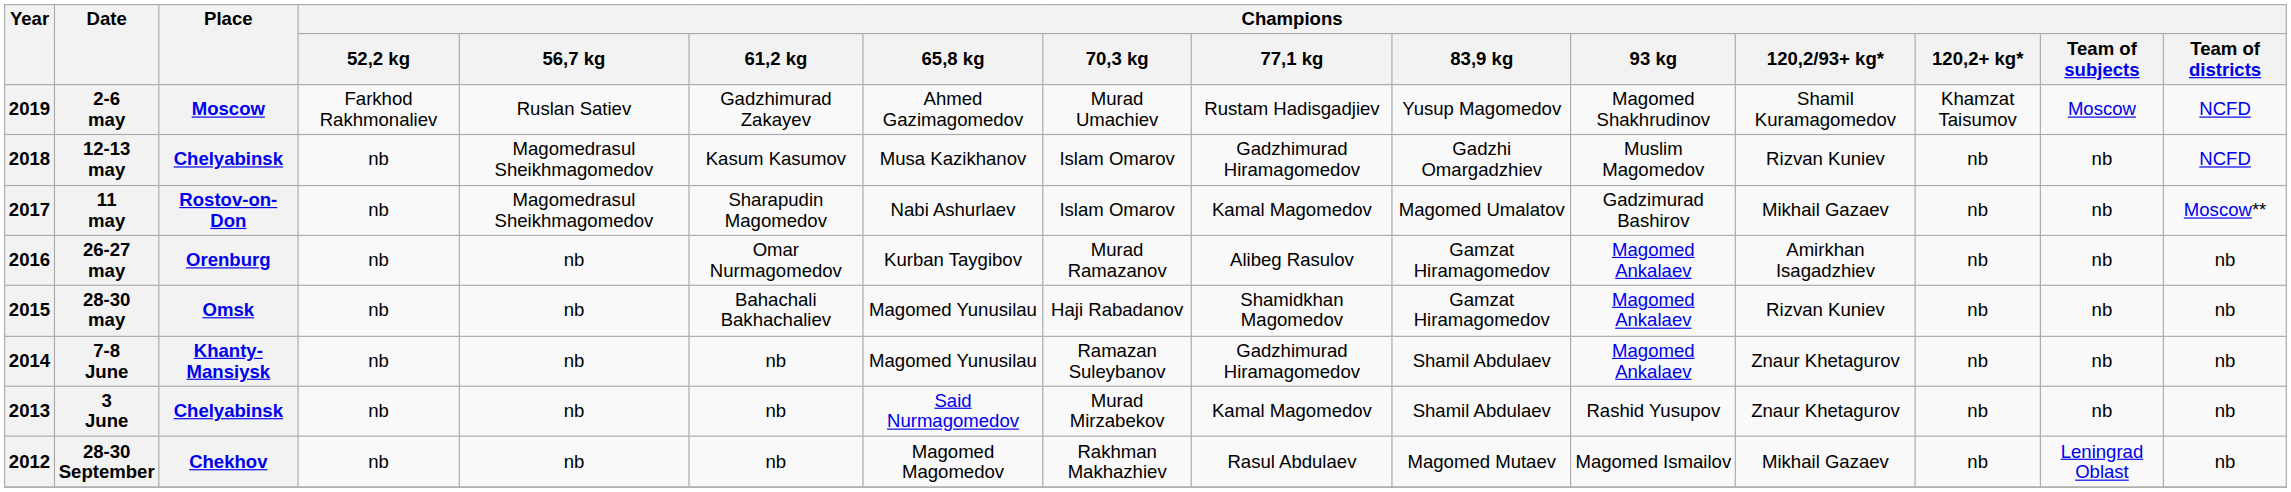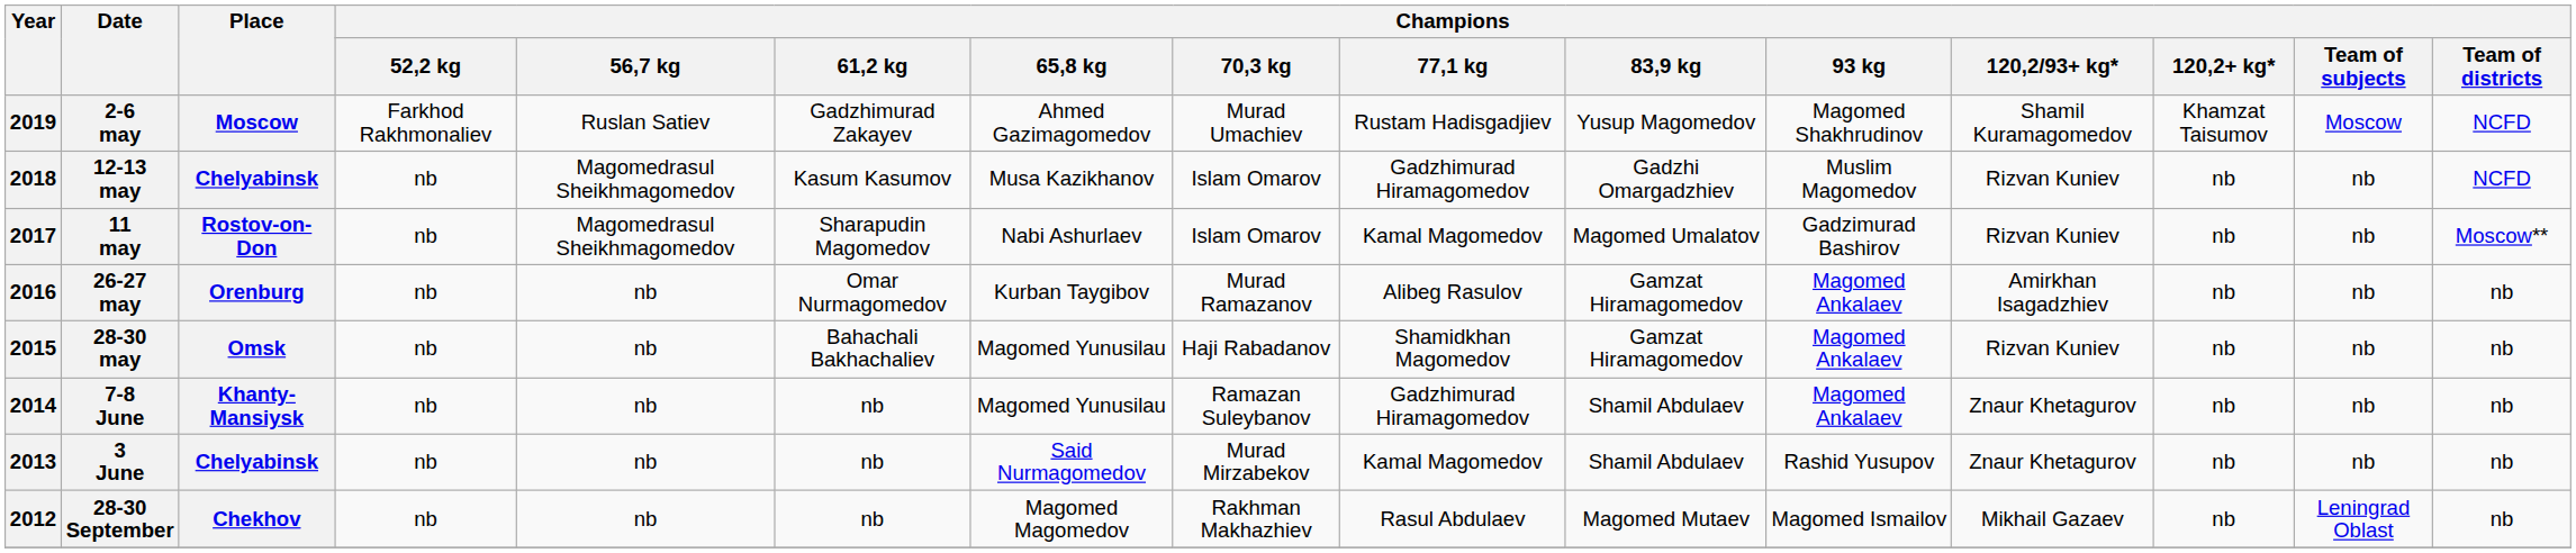 <table class="wikitable" style="text-align:center">
 <tr valign="top">
 <th rowspan=2>Year</th>
 <th rowspan=2>Date</th>
 <th rowspan=2>Place</th>
 <th colspan=12>Champions</th>
 </tr>
 <tr>
 <th>52,2 kg</th>
 <th>56,7 kg</th>
 <th>61,2 kg</th>
 <th>65,8 kg</th>
 <th>70,3 kg</th>
 <th>77,1 kg</th>
 <th>83,9 kg</th>
 <th>93 kg</th>
 <th>120,2/93+ kg*</th>
 <th>120,2+ kg*</th>
 <th>Team of <a href='#'>subjects</a></th>
 <th>Team of <a href='#'>districts</a></th>
 </tr>
 <tr>
 <th>2019</th>
 <th>2-6<br>may</th>
 <th><a href='#'>Moscow</a></th>
 <td>Farkhod Rakhmonaliev</td>
 <td>Ruslan Satiev</td>
 <td>Gadzhimurad Zakayev</td>
 <td>Ahmed Gazimagomedov</td>
 <td>Murad Umachiev</td>
 <td>Rustam Hadisgadjiev</td>
 <td>Yusup Magomedov</td>
 <td>Magomed Shakhrudinov</td>
 <td>Shamil Kuramagomedov</td>
 <td>Khamzat Taisumov</td>
 <td><a href='#'>Moscow</a></td>
 <td><a href='#'>NCFD</a></td>
 </tr>
 <tr>
 <th>2018</th>
 <th>12-13<br>may</th>
 <th><a href='#'>Chelyabinsk</a></th>
 <td>nb</td>
 <td>Magomedrasul Sheikhmagomedov</td>
 <td>Kasum Kasumov</td>
 <td>Musa Kazikhanov</td>
 <td>Islam Omarov</td>
 <td>Gadzhimurad Hiramagomedov</td>
 <td>Gadzhi Omargadzhiev</td>
 <td>Muslim Magomedov</td>
 <td>Rizvan Kuniev</td>
 <td>nb</td>
 <td>nb</td>
 <td><a href='#'>NCFD</a></td>
 </tr>
 <tr>
 <th>2017</th>
 <th>11<br>may</th>
 <th><a href='#'>Rostov-on-Don</a></th>
 <td>nb</td>
 <td>Magomedrasul Sheikhmagomedov</td>
 <td>Sharapudin Magomedov</td>
 <td>Nabi Ashurlaev</td>
 <td>Islam Omarov</td>
 <td>Kamal Magomedov</td>
 <td>Magomed Umalatov</td>
 <td>Gadzimurad Bashirov</td>
-<td>Mikhail Gazaev</td>
+<td>Rizvan Kuniev</td>
 <td>nb</td>
 <td>nb</td>
 <td><a href='#'>Moscow</a>**</td>
 </tr>
 <tr>
 <th>2016</th>
 <th>26-27<br>may</th>
 <th><a href='#'>Orenburg</a></th>
 <td>nb</td>
 <td>nb</td>
 <td>Omar Nurmagomedov</td>
 <td>Kurban Taygibov</td>
 <td>Murad Ramazanov</td>
 <td>Alibeg Rasulov</td>
 <td>Gamzat Hiramagomedov</td>
 <td><a href='#'>Magomed Ankalaev</a></td>
 <td>Amirkhan Isagadzhiev</td>
 <td>nb</td>
 <td>nb</td>
 <td>nb</td>
 </tr>
 <tr>
 <th>2015</th>
 <th>28-30<br>may</th>
 <th><a href='#'>Omsk</a></th>
 <td>nb</td>
 <td>nb</td>
 <td>Bahachali Bakhachaliev</td>
 <td>Magomed Yunusilau</td>
 <td>Haji Rabadanov</td>
 <td>Shamidkhan Magomedov</td>
 <td>Gamzat Hiramagomedov</td>
 <td><a href='#'>Magomed Ankalaev</a></td>
 <td>Rizvan Kuniev</td>
 <td>nb</td>
 <td>nb</td>
 <td>nb</td>
 </tr>
 <tr>
 <th>2014</th>
 <th>7-8<br>June</th>
 <th><a href='#'>Khanty-Mansiysk</a></th>
 <td>nb</td>
 <td>nb</td>
 <td>nb</td>
 <td>Magomed Yunusilau</td>
 <td>Ramazan Suleybanov</td>
 <td>Gadzhimurad Hiramagomedov</td>
 <td>Shamil Abdulaev</td>
 <td><a href='#'>Magomed Ankalaev</a></td>
 <td>Znaur Khetagurov</td>
 <td>nb</td>
 <td>nb</td>
 <td>nb</td>
 </tr>
 <tr>
 <th>2013</th>
 <th>3<br>June</th>
 <th><a href='#'>Chelyabinsk</a></th>
 <td>nb</td>
 <td>nb</td>
 <td>nb</td>
 <td><a href='#'>Said Nurmagomedov</a></td>
 <td>Murad Mirzabekov</td>
 <td>Kamal Magomedov</td>
 <td>Shamil Abdulaev</td>
 <td>Rashid Yusupov</td>
 <td>Znaur Khetagurov</td>
 <td>nb</td>
 <td>nb</td>
 <td>nb</td>
 </tr>
 <tr>
 <th>2012</th>
 <th>28-30<br>September</th>
 <th><a href='#'>Chekhov</a></th>
 <td>nb</td>
 <td>nb</td>
 <td>nb</td>
 <td>Magomed Magomedov</td>
 <td>Rakhman Makhazhiev</td>
 <td>Rasul Abdulaev</td>
 <td>Magomed Mutaev</td>
 <td>Magomed Ismailov</td>
 <td>Mikhail Gazaev</td>
 <td>nb</td>
 <td><a href='#'>Leningrad Oblast</a></td>
 <td>nb</td>
 </tr>
 <tr>
 </tr>
 </table>
